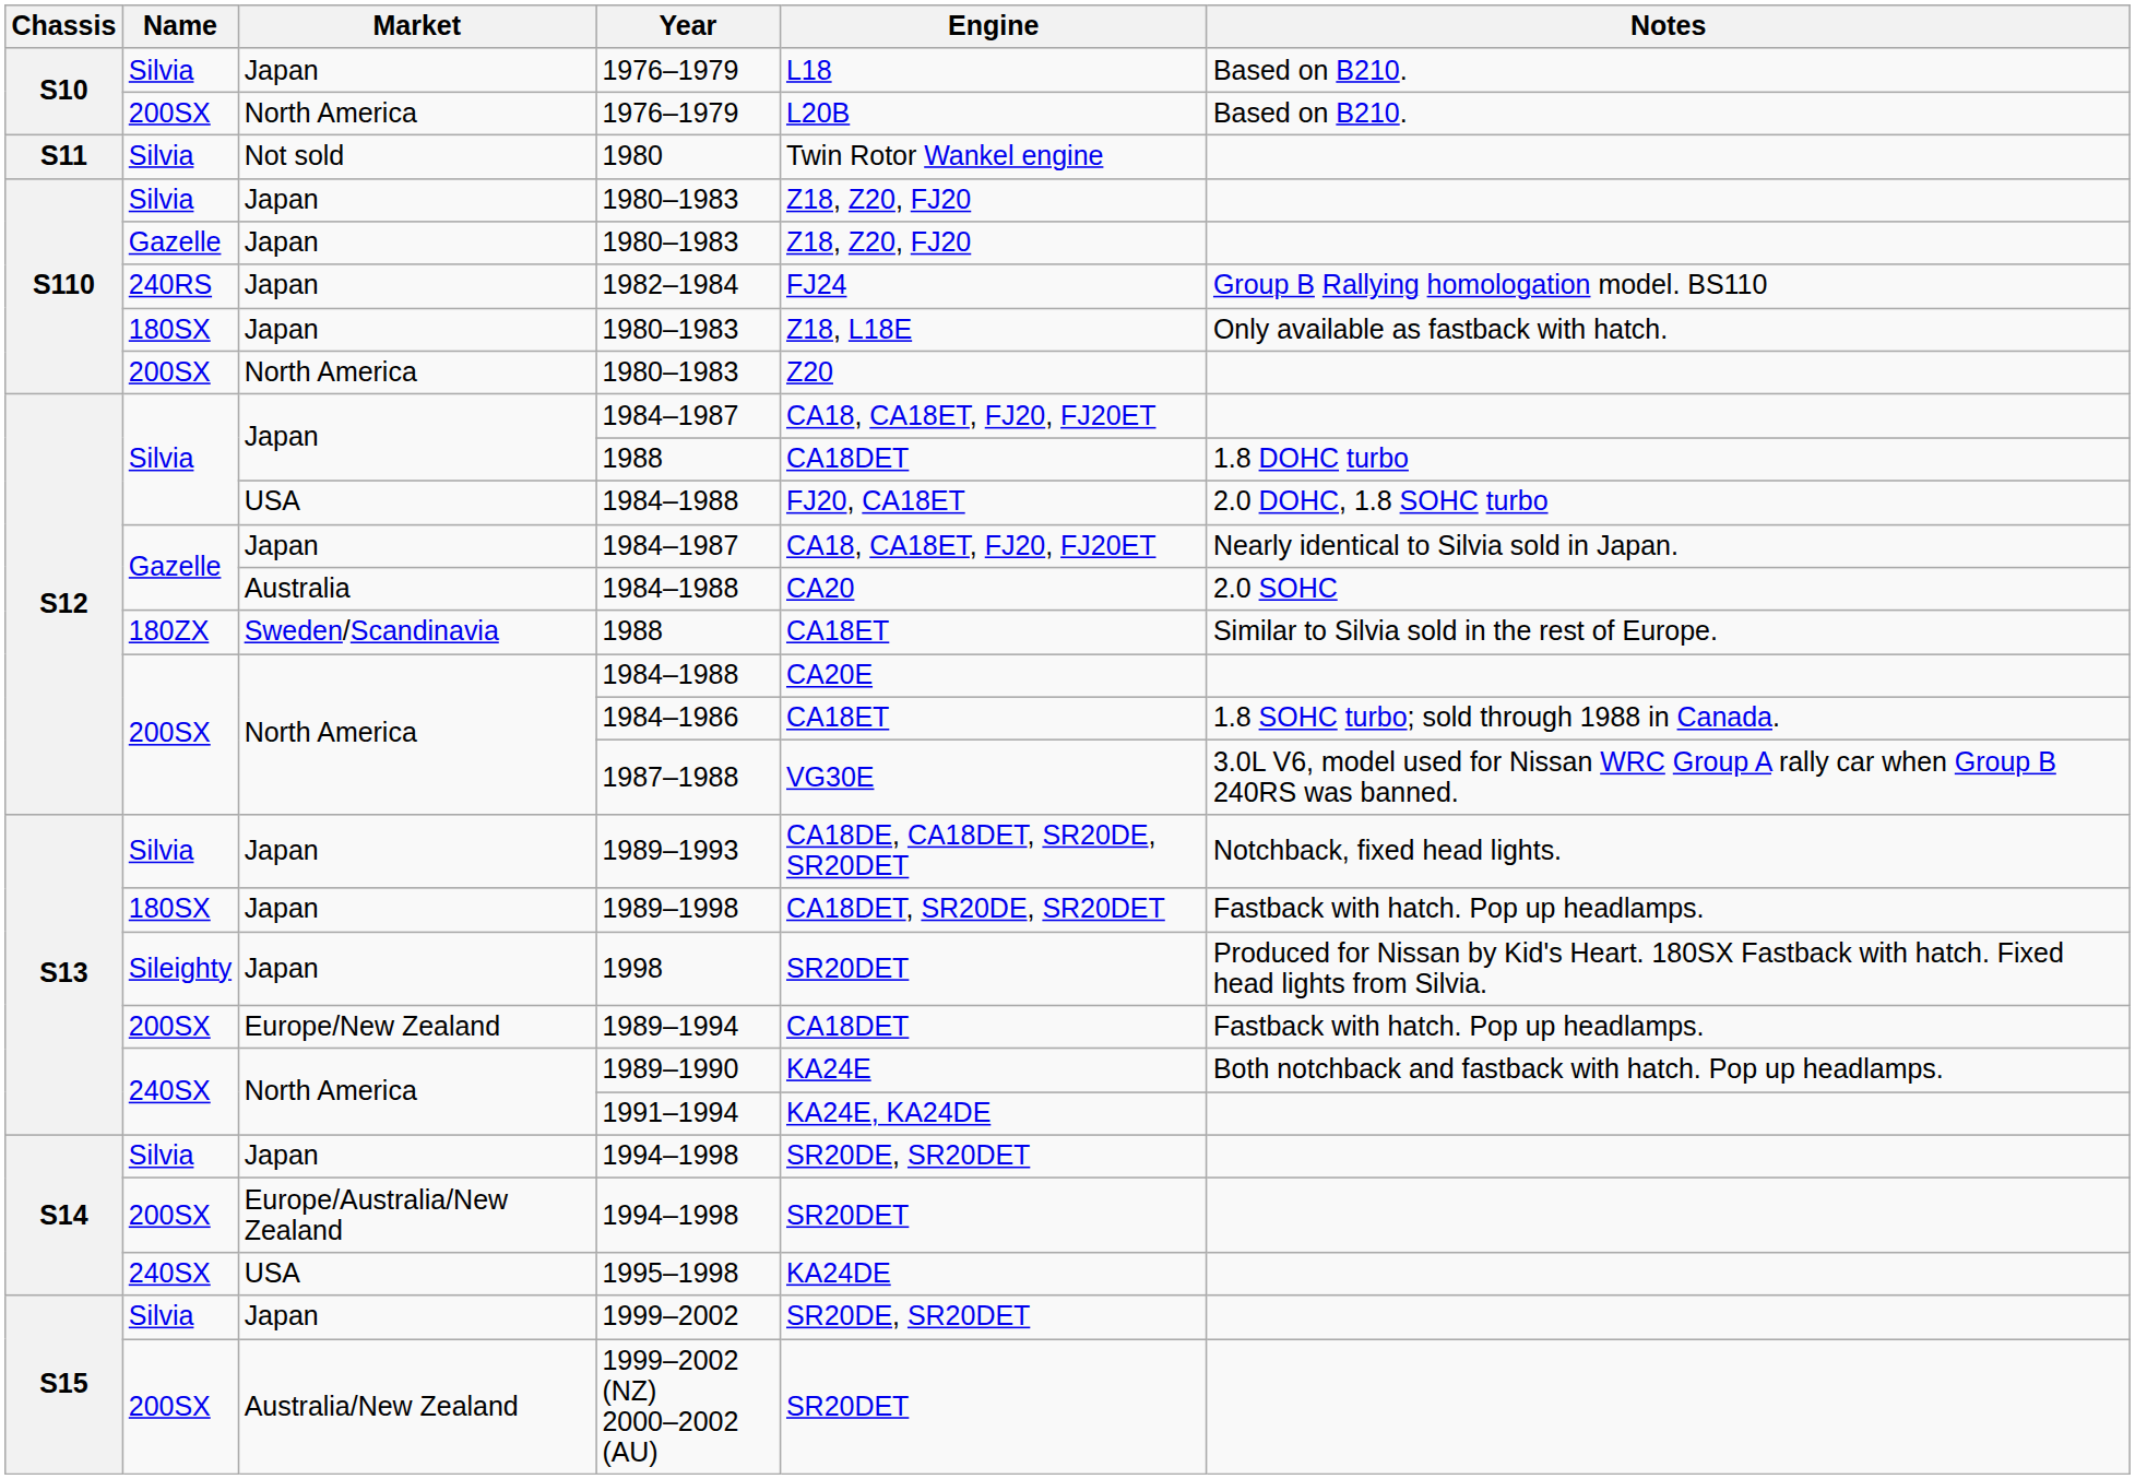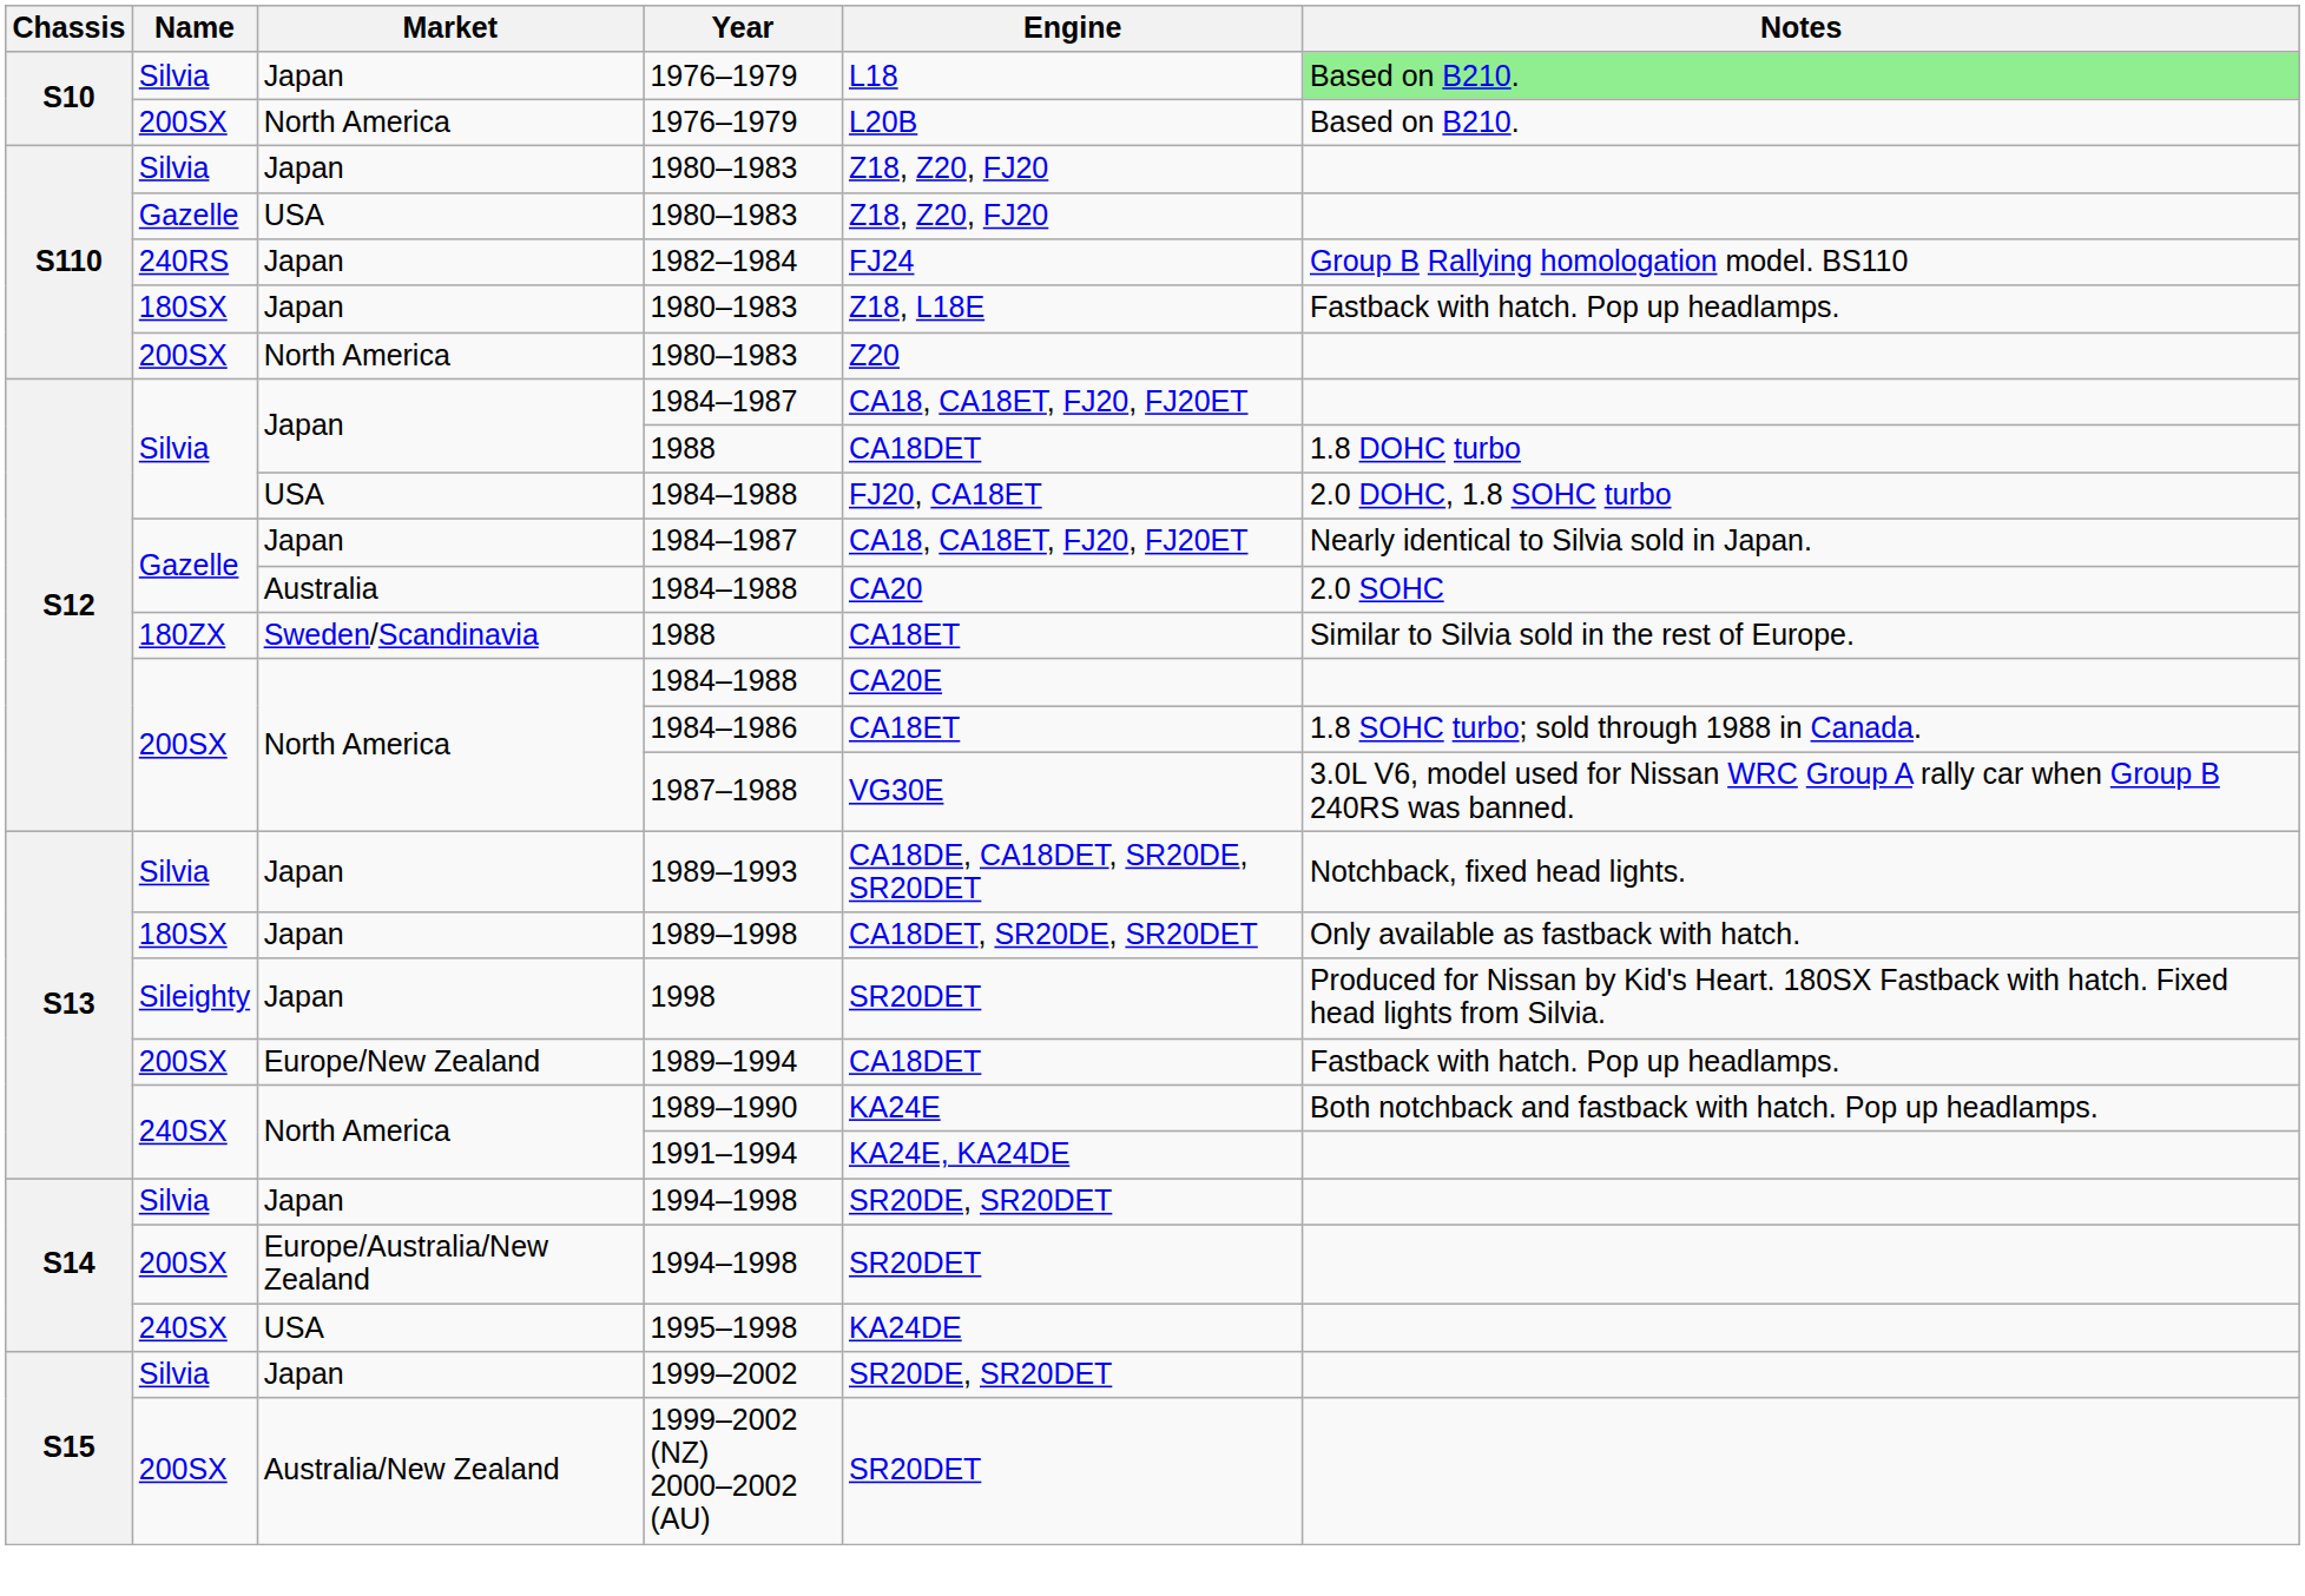 <table class="wikitable">
 <tr>
 <th>Chassis</th>
 <th>Name</th>
 <th>Market</th>
 <th>Year</th>
 <th>Engine</th>
 <th>Notes</th>
 </tr>
 <tr>
 <th rowspan="2">S10</th>
 <td><a href='#'>Silvia</a></td>
 <td>Japan</td>
 <td>1976–1979</td>
 <td><a href='#'>L18</a></td>
-<td>Based on <a href='#'>B210</a>.</td>
+<td style="background: lightgreen;">Based on <a href='#'>B210</a>.</td>
 </tr>
 <tr>
 <td><a href='#'>200SX</a></td>
 <td>North America</td>
 <td>1976–1979</td>
 <td><a href='#'>L20B</a></td>
 <td>Based on <a href='#'>B210</a>.</td>
-</tr>
-<tr>
-<th>S11</th>
-<td><a href='#'>Silvia</a></td>
-<td>Not sold</td>
-<td>1980</td>
-<td>Twin Rotor <a href='#'>Wankel engine</a></td>
-<td></td>
 </tr>
 <tr>
 <th rowspan="5">S110</th>
 <td><a href='#'>Silvia</a></td>
 <td>Japan</td>
 <td>1980–1983</td>
 <td><a href='#'>Z18</a>, <a href='#'>Z20</a>, <a href='#'>FJ20</a></td>
 <td></td>
 </tr>
 <tr>
 <td><a href='#'>Gazelle</a></td>
-<td>Japan</td>
+<td>USA</td>
 <td>1980–1983</td>
 <td><a href='#'>Z18</a>, <a href='#'>Z20</a>, <a href='#'>FJ20</a></td>
 <td></td>
 </tr>
 <tr>
 <td><a href='#'>240RS</a></td>
 <td>Japan</td>
 <td>1982–1984</td>
 <td><a href='#'>FJ24</a></td>
 <td><a href='#'>Group B</a> <a href='#'>Rallying</a> <a href='#'>homologation</a> model. BS110</td>
 </tr>
 <tr>
 <td><a href='#'>180SX</a></td>
 <td>Japan</td>
 <td>1980–1983</td>
 <td><a href='#'>Z18</a>, <a href='#'>L18E</a></td>
-<td>Only available as fastback with hatch.</td>
+<td>Fastback with hatch. Pop up headlamps.</td>
 </tr>
 <tr>
 <td><a href='#'>200SX</a></td>
 <td>North America</td>
 <td>1980–1983</td>
 <td><a href='#'>Z20</a></td>
 <td></td>
 </tr>
 <tr>
 <th rowspan="9">S12</th>
 <td rowspan="3"><a href='#'>Silvia</a></td>
 <td rowspan="2">Japan</td>
 <td>1984–1987</td>
 <td><a href='#'>CA18</a>, <a href='#'>CA18ET</a>, <a href='#'>FJ20</a>, <a href='#'>FJ20ET</a></td>
 <td></td>
 </tr>
 <tr>
 <td>1988</td>
 <td><a href='#'>CA18DET</a></td>
 <td>1.8 <a href='#'>DOHC</a> <a href='#'>turbo</a></td>
 </tr>
 <tr>
 <td>USA</td>
 <td>1984–1988</td>
 <td><a href='#'>FJ20</a>, <a href='#'>CA18ET</a></td>
 <td>2.0 <a href='#'>DOHC</a>, 1.8 <a href='#'>SOHC</a> <a href='#'>turbo</a></td>
 </tr>
 <tr>
 <td rowspan="2"><a href='#'>Gazelle</a></td>
 <td>Japan</td>
 <td>1984–1987</td>
 <td><a href='#'>CA18</a>, <a href='#'>CA18ET</a>, <a href='#'>FJ20</a>, <a href='#'>FJ20ET</a></td>
 <td>Nearly identical to Silvia sold in Japan.</td>
 </tr>
 <tr>
 <td>Australia</td>
 <td>1984–1988</td>
 <td><a href='#'>CA20</a></td>
 <td>2.0 <a href='#'>SOHC</a></td>
 </tr>
 <tr>
 <td><a href='#'>180ZX</a></td>
 <td><a href='#'>Sweden</a>/<a href='#'>Scandinavia</a></td>
 <td>1988</td>
 <td><a href='#'>CA18ET</a></td>
 <td>Similar to Silvia sold in the rest of Europe.</td>
 </tr>
 <tr>
 <td rowspan="3"><a href='#'>200SX</a></td>
 <td rowspan="3">North America</td>
 <td>1984–1988</td>
 <td><a href='#'>CA20E</a></td>
 <td></td>
 </tr>
 <tr>
 <td>1984–1986</td>
 <td><a href='#'>CA18ET</a></td>
 <td>1.8 <a href='#'>SOHC</a> <a href='#'>turbo</a>; sold through 1988 in <a href='#'>Canada</a>.</td>
 </tr>
 <tr>
 <td>1987–1988</td>
 <td><a href='#'>VG30E</a></td>
 <td>3.0L V6, model used for Nissan <a href='#'>WRC</a> <a href='#'>Group A</a> rally car when <a href='#'>Group B</a> 240RS was banned.</td>
 </tr>
 <tr>
 <th rowspan="6">S13</th>
 <td><a href='#'>Silvia</a></td>
 <td>Japan</td>
 <td>1989–1993</td>
 <td><a href='#'>CA18DE</a>, <a href='#'>CA18DET</a>, <a href='#'>SR20DE</a>, <a href='#'>SR20DET</a></td>
 <td>Notchback, fixed head lights.</td>
 </tr>
 <tr>
 <td><a href='#'>180SX</a></td>
 <td>Japan</td>
 <td>1989–1998</td>
 <td><a href='#'>CA18DET</a>, <a href='#'>SR20DE</a>, <a href='#'>SR20DET</a></td>
-<td>Fastback with hatch. Pop up headlamps.</td>
+<td>Only available as fastback with hatch.</td>
 </tr>
 <tr>
 <td><a href='#'>Sileighty</a></td>
 <td>Japan</td>
 <td>1998</td>
 <td><a href='#'>SR20DET</a></td>
 <td>Produced for Nissan by Kid's Heart. 180SX Fastback with hatch. Fixed head lights from Silvia.</td>
 </tr>
 <tr>
 <td><a href='#'>200SX</a></td>
 <td>Europe/New Zealand</td>
 <td>1989–1994</td>
 <td><a href='#'>CA18DET</a></td>
 <td>Fastback with hatch. Pop up headlamps.</td>
 </tr>
 <tr>
 <td rowspan="2"><a href='#'>240SX</a></td>
 <td rowspan="2">North America</td>
 <td>1989–1990</td>
 <td><a href='#'>KA24E</a></td>
 <td>Both notchback and fastback with hatch. Pop up headlamps.</td>
 </tr>
 <tr>
 <td>1991–1994</td>
 <td><a href='#'>KA24E, KA24DE</a></td>
 <td></td>
 </tr>
 <tr>
 <th rowspan="3">S14</th>
 <td><a href='#'>Silvia</a></td>
 <td>Japan</td>
 <td>1994–1998</td>
 <td><a href='#'>SR20DE</a>, <a href='#'>SR20DET</a></td>
 <td></td>
 </tr>
 <tr>
 <td><a href='#'>200SX</a></td>
 <td>Europe/Australia/New Zealand</td>
 <td>1994–1998</td>
 <td><a href='#'>SR20DET</a></td>
 <td></td>
 </tr>
 <tr>
 <td><a href='#'>240SX</a></td>
 <td>USA</td>
 <td>1995–1998</td>
 <td><a href='#'>KA24DE</a></td>
 <td></td>
 </tr>
 <tr>
 <th rowspan="2">S15</th>
 <td><a href='#'>Silvia</a></td>
 <td>Japan</td>
 <td>1999–2002</td>
 <td><a href='#'>SR20DE</a>, <a href='#'>SR20DET</a></td>
 <td></td>
 </tr>
 <tr>
 <td><a href='#'>200SX</a></td>
 <td>Australia/New Zealand</td>
 <td>1999–2002 (NZ)<br>2000–2002 (AU)</td>
 <td><a href='#'>SR20DET</a></td>
 <td></td>
 </tr>
 </table>
